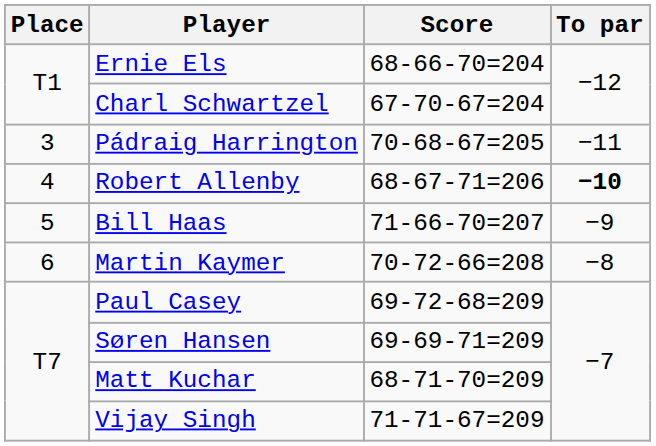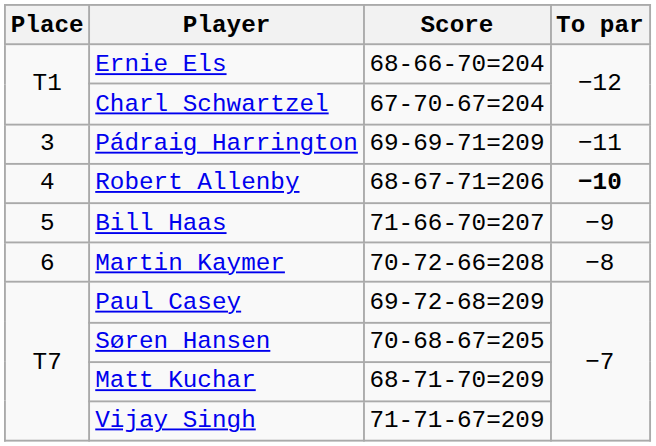 <table class="wikitable">
 <tr>
 <th>Place</th>
 <th>Player</th>
 <th>Score</th>
 <th>To par</th>
 </tr>
 <tr>
 <td rowspan="2" align=center>T1</td>
 <td> <a href='#'>Ernie Els</a></td>
 <td align=center>68-66-70=204</td>
 <td rowspan="2" align=center>−12</td>
 </tr>
 <tr>
 <td> <a href='#'>Charl Schwartzel</a></td>
 <td align=center>67-70-67=204</td>
 </tr>
 <tr>
 <td align=center>3</td>
 <td> <a href='#'>Pádraig Harrington</a></td>
-<td align=center>70-68-67=205</td>
+<td align=center>69-69-71=209</td>
 <td align=center>−11</td>
 </tr>
 <tr>
 <td align=center>4</td>
 <td> <a href='#'>Robert Allenby</a></td>
 <td align=center>68-67-71=206</td>
 <td align=center><strong>−10</strong></td>
 </tr>
 <tr>
 <td align=center>5</td>
 <td> <a href='#'>Bill Haas</a></td>
 <td align=center>71-66-70=207</td>
 <td align=center>−9</td>
 </tr>
 <tr>
 <td align=center>6</td>
 <td> <a href='#'>Martin Kaymer</a></td>
 <td align=center>70-72-66=208</td>
 <td align=center>−8</td>
 </tr>
 <tr>
 <td rowspan="4" align=center>T7</td>
 <td> <a href='#'>Paul Casey</a></td>
 <td align=center>69-72-68=209</td>
 <td rowspan="4" align=center>−7</td>
 </tr>
 <tr>
 <td> <a href='#'>Søren Hansen</a></td>
-<td align=center>69-69-71=209</td>
+<td align=center>70-68-67=205</td>
 </tr>
 <tr>
 <td> <a href='#'>Matt Kuchar</a></td>
 <td align=center>68-71-70=209</td>
 </tr>
 <tr>
 <td> <a href='#'>Vijay Singh</a></td>
 <td align=center>71-71-67=209</td>
 </tr>
 </table>
